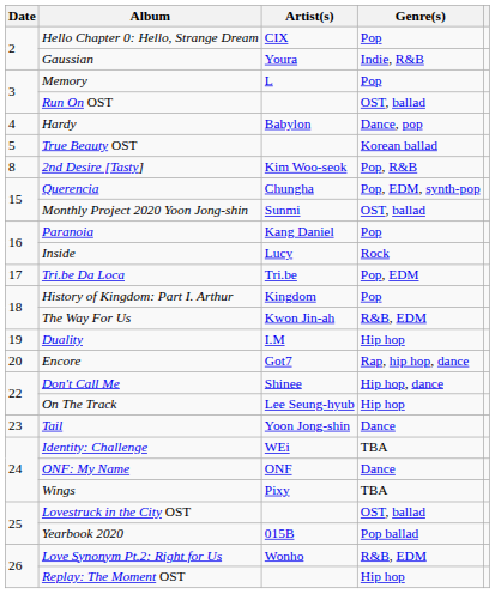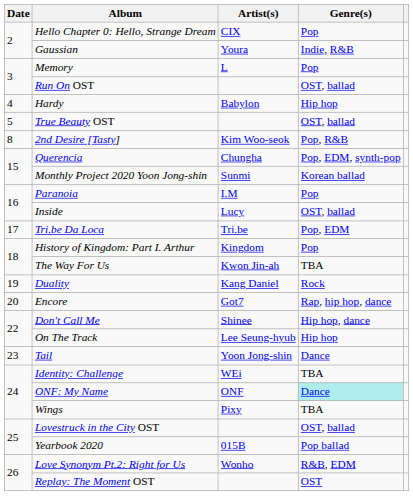 <table class="wikitable">
 <tr>
 <th>Date</th>
 <th>Album</th>
 <th>Artist(s)</th>
 <th>Genre(s)</th>
 <th></th>
 </tr>
 <tr>
 <td rowspan="2">2</td>
 <td><em>Hello Chapter 0: Hello, Strange Dream</em></td>
 <td><a href='#'>CIX</a></td>
 <td><a href='#'>Pop</a></td>
 <td></td>
 </tr>
 <tr>
 <td><em>Gaussian</em></td>
 <td><a href='#'>Youra</a></td>
 <td><a href='#'>Indie</a>, <a href='#'>R&B</a></td>
 <td></td>
 </tr>
 <tr>
 <td rowspan="2">3</td>
 <td><em>Memory</em></td>
 <td><a href='#'>L</a></td>
 <td><a href='#'>Pop</a></td>
 <td></td>
 </tr>
 <tr>
 <td><em><a href='#'>Run On</a></em> OST</td>
 <td></td>
 <td><a href='#'>OST</a>, <a href='#'>ballad</a></td>
 <td></td>
 </tr>
 <tr>
 <td>4</td>
 <td><em>Hardy</em></td>
 <td><a href='#'>Babylon</a></td>
-<td><a href='#'>Dance</a>, <a href='#'>pop</a></td>
+<td><a href='#'>Hip hop</a></td>
 <td></td>
 </tr>
 <tr>
 <td>5</td>
 <td><em><a href='#'>True Beauty</a></em> OST</td>
 <td></td>
-<td><a href='#'>Korean ballad</a></td>
+<td><a href='#'>OST</a>, <a href='#'>ballad</a></td>
 <td></td>
 </tr>
 <tr>
 <td>8</td>
 <td><em><a href='#'>2nd Desire [Tasty</a>]</em></td>
 <td><a href='#'>Kim Woo-seok</a></td>
 <td><a href='#'>Pop</a>, <a href='#'>R&B</a></td>
 <td></td>
 </tr>
 <tr>
 <td rowspan="2">15</td>
 <td><em><a href='#'>Querencia</a></em></td>
 <td><a href='#'>Chungha</a></td>
 <td><a href='#'>Pop</a>, <a href='#'>EDM</a>, <a href='#'>synth-pop</a></td>
 <td></td>
 </tr>
 <tr>
 <td><em>Monthly Project 2020 Yoon Jong-shin</em></td>
 <td><a href='#'>Sunmi</a></td>
-<td><a href='#'>OST</a>, <a href='#'>ballad</a></td>
+<td><a href='#'>Korean ballad</a></td>
 <td></td>
 </tr>
 <tr>
 <td rowspan="2">16</td>
 <td><em><a href='#'>Paranoia</a></em></td>
-<td><a href='#'>Kang Daniel</a></td>
+<td><a href='#'>I.M</a></td>
 <td><a href='#'>Pop</a></td>
 <td></td>
 </tr>
 <tr>
 <td><em>Inside</em></td>
 <td><a href='#'>Lucy</a></td>
-<td><a href='#'>Rock</a></td>
+<td><a href='#'>OST</a>, <a href='#'>ballad</a></td>
 <td></td>
 </tr>
 <tr>
 <td>17</td>
 <td><em><a href='#'>Tri.be Da Loca</a></em></td>
 <td><a href='#'>Tri.be</a></td>
 <td><a href='#'>Pop</a>, <a href='#'>EDM</a></td>
 <td></td>
 </tr>
 <tr>
 <td rowspan="2">18</td>
 <td><em>History of Kingdom: Part I. Arthur</em></td>
 <td><a href='#'>Kingdom</a></td>
 <td><a href='#'>Pop</a></td>
 <td></td>
 </tr>
 <tr>
 <td><em>The Way For Us</em></td>
 <td><a href='#'>Kwon Jin-ah</a></td>
-<td><a href='#'>R&B</a>, <a href='#'>EDM</a></td>
+<td>TBA</td>
 <td></td>
 </tr>
 <tr>
 <td>19</td>
 <td><em><a href='#'>Duality</a></em></td>
-<td><a href='#'>I.M</a></td>
-<td><a href='#'>Hip hop</a></td>
+<td><a href='#'>Kang Daniel</a></td>
+<td><a href='#'>Rock</a></td>
 <td></td>
 </tr>
 <tr>
 <td>20</td>
 <td><em>Encore</em></td>
 <td><a href='#'>Got7</a></td>
 <td><a href='#'>Rap</a>, <a href='#'>hip hop</a>, <a href='#'>dance</a></td>
 <td></td>
 </tr>
 <tr>
 <td rowspan="2">22</td>
 <td><em><a href='#'>Don't Call Me</a></em></td>
 <td><a href='#'>Shinee</a></td>
 <td><a href='#'>Hip hop</a>, <a href='#'>dance</a></td>
 <td></td>
 </tr>
 <tr>
 <td><em>On The Track</em></td>
 <td><a href='#'>Lee Seung-hyub</a></td>
 <td><a href='#'>Hip hop</a></td>
 <td></td>
 </tr>
 <tr>
 <td>23</td>
 <td><em><a href='#'>Tail</a></em></td>
 <td><a href='#'>Yoon Jong-shin</a></td>
 <td><a href='#'>Dance</a></td>
 <td></td>
 </tr>
 <tr>
 <td rowspan="3">24</td>
 <td><em><a href='#'>Identity: Challenge</a></em></td>
 <td><a href='#'>WEi</a></td>
 <td>TBA</td>
 <td></td>
 </tr>
 <tr>
 <td><em><a href='#'>ONF: My Name</a></em></td>
 <td><a href='#'>ONF</a></td>
-<td><a href='#'>Dance</a></td>
+<td style="background: paleturquoise;"><a href='#'>Dance</a></td>
 <td></td>
 </tr>
 <tr>
 <td><em>Wings</em></td>
 <td><a href='#'>Pixy</a></td>
 <td>TBA</td>
 <td></td>
 </tr>
 <tr>
 <td rowspan="2">25</td>
 <td><em><a href='#'>Lovestruck in the City</a></em> OST</td>
 <td></td>
 <td><a href='#'>OST</a>, <a href='#'>ballad</a></td>
 <td></td>
 </tr>
 <tr>
 <td><em>Yearbook 2020</em></td>
 <td><a href='#'>015B</a></td>
 <td><a href='#'>Pop ballad</a></td>
 </tr>
 <tr>
 <td rowspan="2">26</td>
 <td><em><a href='#'>Love Synonym Pt.2: Right for Us</a></em></td>
 <td><a href='#'>Wonho</a></td>
 <td><a href='#'>R&B</a>, <a href='#'>EDM</a></td>
 <td></td>
 </tr>
 <tr>
 <td><em><a href='#'>Replay: The Moment</a></em> OST</td>
 <td></td>
-<td><a href='#'>Hip hop</a></td>
+<td><a href='#'>OST</a></td>
 <td></td>
 </tr>
 </table>
